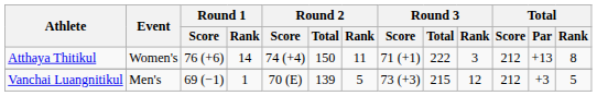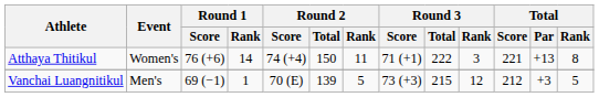 <table class="wikitable" style="font-size:90%">
 <tr>
 <th rowspan="2">Athlete</th>
 <th rowspan="2">Event</th>
 <th colspan="2">Round 1</th>
 <th colspan="3">Round 2</th>
 <th colspan="3">Round 3</th>
 <th colspan="3">Total</th>
 </tr>
 <tr style="font-size:95%">
 <th>Score</th>
 <th>Rank</th>
 <th>Score</th>
 <th>Total</th>
 <th>Rank</th>
 <th>Score</th>
 <th>Total</th>
 <th>Rank</th>
 <th>Score</th>
 <th>Par</th>
 <th>Rank</th>
 </tr>
 <tr align=center>
 <td align=left><a href='#'>Atthaya Thitikul</a></td>
 <td align=left>Women's</td>
 <td>76 (+6)</td>
 <td>14</td>
 <td>74 (+4)</td>
 <td>150</td>
 <td>11</td>
 <td>71 (+1)</td>
 <td>222</td>
 <td>3</td>
-<td>212</td>
+<td>221</td>
 <td>+13</td>
 <td>8</td>
 </tr>
 <tr>
 </tr>
 <tr align=center>
 <td align=left><a href='#'>Vanchai Luangnitikul</a></td>
 <td align=left>Men's</td>
 <td>69 (−1)</td>
 <td>1</td>
 <td>70 (E)</td>
 <td>139</td>
 <td>5</td>
 <td>73 (+3)</td>
 <td>215</td>
 <td>12</td>
 <td>212</td>
 <td>+3</td>
 <td>5</td>
 </tr>
 </table>
